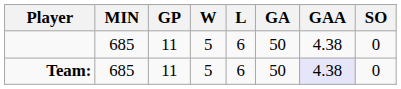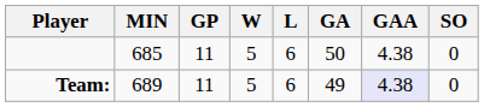 <table class="wikitable sortable" width="60%">
 <tr>
 <th bgcolor="#DDDDFF" width="10%">Player</th>
 <th width="3%" bgcolor="#DDDDFF" title="Minutes played">MIN</th>
 <th width="3%" bgcolor="#DDDDFF" title="Games played in">GP</th>
 <th width="3%" bgcolor="#DDDDFF" title="Wins">W</th>
 <th width="3%" bgcolor="#DDDDFF"title="Losses">L</th>
 <th width="3%" bgcolor="#DDDDFF" title="Goals against">GA</th>
 <th width="3%" bgcolor="#DDDDFF" title="Goals against average">GAA</th>
 <th width="3%" bgcolor="#DDDDFF" title="Shut-outs">SO</th>
 </tr>
 <tr align="center">
 <td align="right"></td>
 <td>685</td>
 <td>11</td>
 <td>5</td>
 <td>6</td>
 <td>50</td>
 <td>4.38</td>
 <td>0</td>
 </tr>
 <tr align="center">
 <td align="right"><strong>Team:</strong></td>
-<td>685</td>
+<td>689</td>
 <td>11</td>
 <td>5</td>
 <td>6</td>
-<td>50</td>
+<td>49</td>
 <td style="background: lavender;">4.38</td>
 <td>0</td>
 </tr>
 </table>
